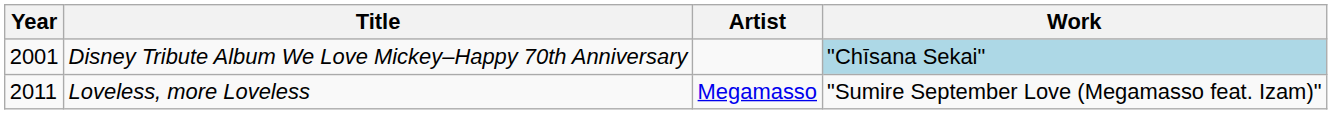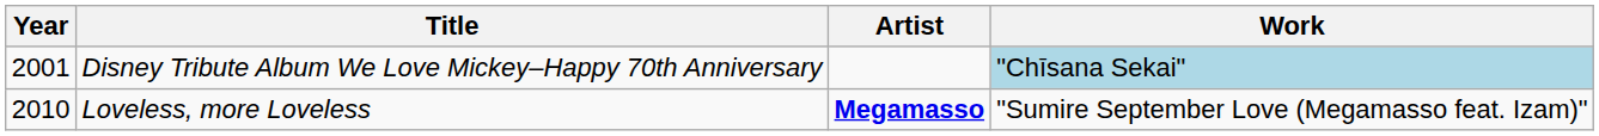 <table class="wikitable">
 <tr>
 <th>Year</th>
 <th>Title</th>
 <th>Artist</th>
 <th>Work</th>
 </tr>
 <tr>
 <td>2001</td>
 <td><em>Disney Tribute Album We Love Mickey–Happy 70th Anniversary</em></td>
 <td></td>
 <td style="background: lightblue;">"Chīsana Sekai"</td>
 </tr>
 <tr>
-<td>2011</td>
+<td>2010</td>
 <td><em>Loveless, more Loveless</em></td>
-<td><a href='#'>Megamasso</a></td>
+<td><strong><a href='#'>Megamasso</a></strong></td>
 <td>"Sumire September Love (Megamasso feat. Izam)"</td>
 </tr>
 </table>
